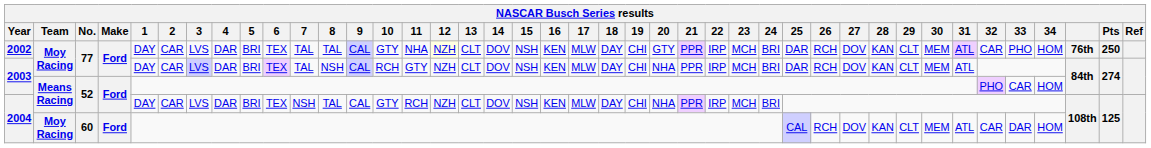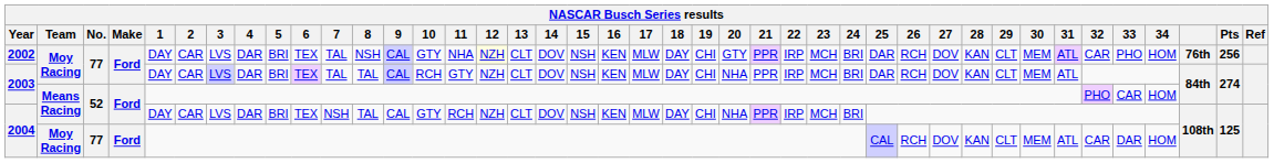 <table class="wikitable" style="text-align:center; font-size:75%">
 <tr>
 <th colspan=41><a href='#'>NASCAR Busch Series</a> results</th>
 </tr>
 <tr>
 <th>Year</th>
 <th>Team</th>
 <th>No.</th>
 <th>Make</th>
 <th>1</th>
 <th>2</th>
 <th>3</th>
 <th>4</th>
 <th>5</th>
 <th>6</th>
 <th>7</th>
 <th>8</th>
 <th>9</th>
 <th>10</th>
 <th>11</th>
 <th>12</th>
 <th>13</th>
 <th>14</th>
 <th>15</th>
 <th>16</th>
 <th>17</th>
 <th>18</th>
 <th>19</th>
 <th>20</th>
 <th>21</th>
 <th>22</th>
 <th>23</th>
 <th>24</th>
 <th>25</th>
 <th>26</th>
 <th>27</th>
 <th>28</th>
 <th>29</th>
 <th>30</th>
 <th>31</th>
 <th>32</th>
 <th>33</th>
 <th>34</th>
 <th></th>
 <th>Pts</th>
 <th>Ref</th>
 </tr>
 <tr>
 <th><a href='#'>2002</a></th>
 <th rowspan=2><a href='#'>Moy Racing</a></th>
 <th rowspan=2>77</th>
 <th rowspan=2><a href='#'>Ford</a></th>
 <td><a href='#'>DAY</a></td>
 <td><a href='#'>CAR</a></td>
 <td><a href='#'>LVS</a></td>
 <td><a href='#'>DAR</a></td>
 <td><a href='#'>BRI</a></td>
 <td><a href='#'>TEX</a></td>
 <td><a href='#'>TAL</a></td>
-<td><a href='#'>TAL</a></td>
+<td><a href='#'>NSH</a></td>
 <td style="background:#CFCFFF;"><a href='#'>CAL</a><br></td>
 <td><a href='#'>GTY</a></td>
 <td><a href='#'>NHA</a></td>
 <td style="background: lightyellow;"><a href='#'>NZH</a></td>
 <td><a href='#'>CLT</a></td>
 <td><a href='#'>DOV</a></td>
 <td><a href='#'>NSH</a></td>
 <td><a href='#'>KEN</a></td>
 <td><a href='#'>MLW</a></td>
 <td><a href='#'>DAY</a></td>
 <td><a href='#'>CHI</a></td>
 <td><a href='#'>GTY</a></td>
 <td style="background:#EFCFFF;"><a href='#'>PPR</a><br></td>
 <td><a href='#'>IRP</a></td>
 <td><a href='#'>MCH</a></td>
 <td><a href='#'>BRI</a></td>
 <td><a href='#'>DAR</a></td>
 <td><a href='#'>RCH</a></td>
 <td><a href='#'>DOV</a></td>
 <td><a href='#'>KAN</a></td>
 <td><a href='#'>CLT</a></td>
 <td><a href='#'>MEM</a></td>
 <td style="background:#EFCFFF;"><a href='#'>ATL</a><br></td>
 <td><a href='#'>CAR</a></td>
 <td><a href='#'>PHO</a></td>
 <td><a href='#'>HOM</a></td>
 <th>76th</th>
-<th>250</th>
+<th>256</th>
 <th></th>
 </tr>
 <tr>
 <th rowspan=2><a href='#'>2003</a></th>
 <td><a href='#'>DAY</a></td>
 <td><a href='#'>CAR</a></td>
 <td style="background:#CFCFFF;"><a href='#'>LVS</a><br></td>
 <td><a href='#'>DAR</a></td>
 <td><a href='#'>BRI</a></td>
 <td style="background:#EFCFFF;"><a href='#'>TEX</a><br></td>
 <td><a href='#'>TAL</a></td>
-<td><a href='#'>NSH</a></td>
+<td><a href='#'>TAL</a></td>
 <td style="background:#CFCFFF;"><a href='#'>CAL</a><br></td>
 <td><a href='#'>RCH</a></td>
 <td><a href='#'>GTY</a></td>
 <td><a href='#'>NZH</a></td>
 <td><a href='#'>CLT</a></td>
 <td><a href='#'>DOV</a></td>
 <td><a href='#'>NSH</a></td>
 <td><a href='#'>KEN</a></td>
 <td><a href='#'>MLW</a></td>
 <td><a href='#'>DAY</a></td>
 <td><a href='#'>CHI</a></td>
 <td><a href='#'>NHA</a></td>
 <td><a href='#'>PPR</a></td>
 <td><a href='#'>IRP</a></td>
 <td><a href='#'>MCH</a></td>
 <td><a href='#'>BRI</a></td>
 <td><a href='#'>DAR</a></td>
 <td><a href='#'>RCH</a></td>
 <td><a href='#'>DOV</a></td>
 <td><a href='#'>KAN</a></td>
 <td><a href='#'>CLT</a></td>
 <td><a href='#'>MEM</a></td>
 <td><a href='#'>ATL</a></td>
 <td colspan=3></td>
 <th rowspan=2>84th</th>
 <th rowspan=2>274</th>
 <th rowspan=2></th>
 </tr>
 <tr>
 <th rowspan=2><a href='#'>Means Racing</a></th>
 <th rowspan=2>52</th>
 <th rowspan=2><a href='#'>Ford</a></th>
 <td colspan=31></td>
 <td style="background:#EFCFFF;"><a href='#'>PHO</a><br></td>
 <td><a href='#'>CAR</a></td>
 <td><a href='#'>HOM</a></td>
 </tr>
 <tr>
 <th rowspan=2><a href='#'>2004</a></th>
 <td><a href='#'>DAY</a></td>
 <td><a href='#'>CAR</a></td>
 <td><a href='#'>LVS</a></td>
 <td><a href='#'>DAR</a></td>
 <td><a href='#'>BRI</a></td>
 <td><a href='#'>TEX</a></td>
 <td><a href='#'>NSH</a></td>
 <td><a href='#'>TAL</a></td>
 <td><a href='#'>CAL</a></td>
 <td><a href='#'>GTY</a></td>
 <td><a href='#'>RCH</a></td>
 <td><a href='#'>NZH</a></td>
 <td><a href='#'>CLT</a></td>
 <td><a href='#'>DOV</a></td>
 <td><a href='#'>NSH</a></td>
 <td><a href='#'>KEN</a></td>
 <td><a href='#'>MLW</a></td>
 <td><a href='#'>DAY</a></td>
 <td><a href='#'>CHI</a></td>
 <td><a href='#'>NHA</a></td>
 <td style="background:#EFCFFF;"><a href='#'>PPR</a><br></td>
 <td><a href='#'>IRP</a></td>
 <td><a href='#'>MCH</a></td>
 <td><a href='#'>BRI</a></td>
 <td colspan=10></td>
 <th rowspan=2>108th</th>
 <th rowspan=2>125</th>
 <th rowspan=2></th>
 </tr>
 <tr>
 <th><a href='#'>Moy Racing</a></th>
-<th>60</th>
+<th>77</th>
 <th><a href='#'>Ford</a></th>
 <td colspan=24></td>
 <td style="background:#CFCFFF;"><a href='#'>CAL</a><br></td>
 <td><a href='#'>RCH</a></td>
 <td><a href='#'>DOV</a></td>
 <td><a href='#'>KAN</a></td>
 <td><a href='#'>CLT</a></td>
 <td><a href='#'>MEM</a></td>
 <td><a href='#'>ATL</a></td>
 <td><a href='#'>CAR</a></td>
 <td><a href='#'>DAR</a></td>
 <td><a href='#'>HOM</a></td>
 </tr>
 </table>
